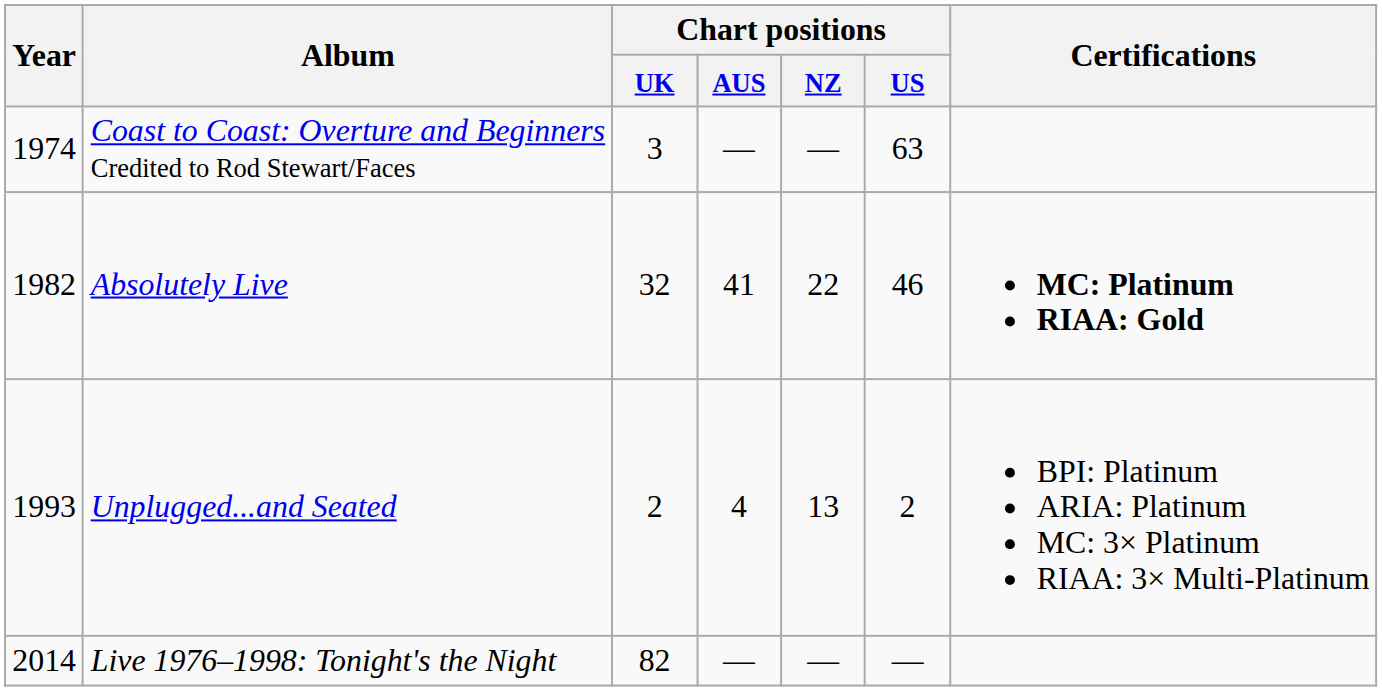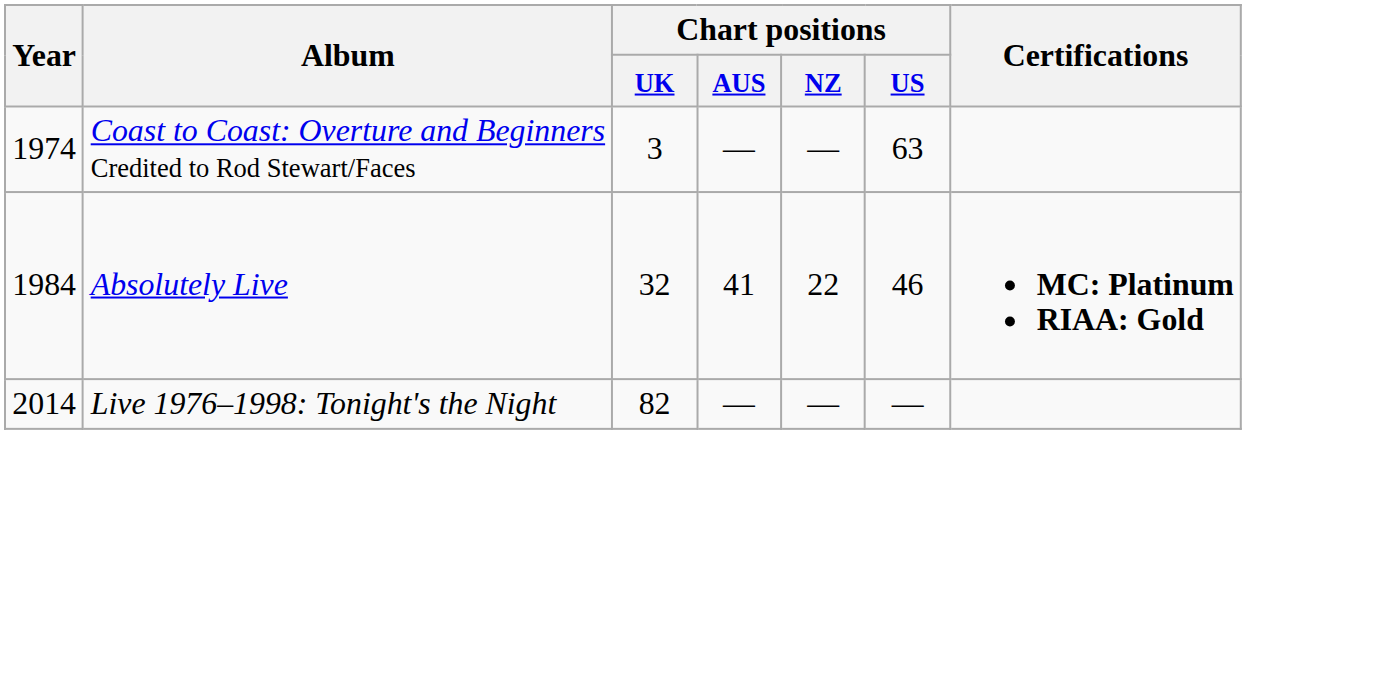 <table class="wikitable">
 <tr>
 <th rowspan="2">Year</th>
 <th rowspan="2">Album</th>
 <th colspan="4">Chart positions</th>
 <th rowspan="2">Certifications</th>
 </tr>
 <tr>
 <th width="35"><small><a href='#'>UK</a></small><br></th>
 <th width="35"><small><a href='#'>AUS</a></small><br></th>
 <th width="35"><small><a href='#'>NZ</a></small><br></th>
 <th width="35"><small><a href='#'>US</a></small><br></th>
 </tr>
 <tr>
 <td>1974</td>
 <td><em><a href='#'>Coast to Coast: Overture and Beginners</a></em> <small><br>Credited to Rod Stewart/Faces</small></td>
 <td align="center">3</td>
 <td align="center">—</td>
 <td align="center">—</td>
 <td align="center">63</td>
 <td></td>
 </tr>
 <tr>
-<td>1982</td>
+<td>1984</td>
 <td><em><a href='#'>Absolutely Live</a></em></td>
 <td align="center">32</td>
 <td align="center">41</td>
 <td align="center">22</td>
 <td align="center">46</td>
 <td><strong><br><ul><li>MC: Platinum</li><li>RIAA: Gold</li></ul></strong></td>
-</tr>
-<tr>
-<td>1993</td>
-<td><em><a href='#'>Unplugged...and Seated</a></em></td>
-<td align="center">2</td>
-<td align="center">4</td>
-<td align="center">13</td>
-<td align="center">2</td>
-<td><br><ul><li>BPI: Platinum</li><li>ARIA: Platinum</li><li>MC: 3× Platinum</li><li>RIAA: 3× Multi-Platinum</li></ul></td>
 </tr>
 <tr>
 <td>2014</td>
 <td><em>Live 1976–1998: Tonight's the Night</em></td>
 <td align="center">82</td>
 <td align="center">—</td>
 <td align="center">—</td>
 <td align="center">—</td>
 <td></td>
 </tr>
 </table>
